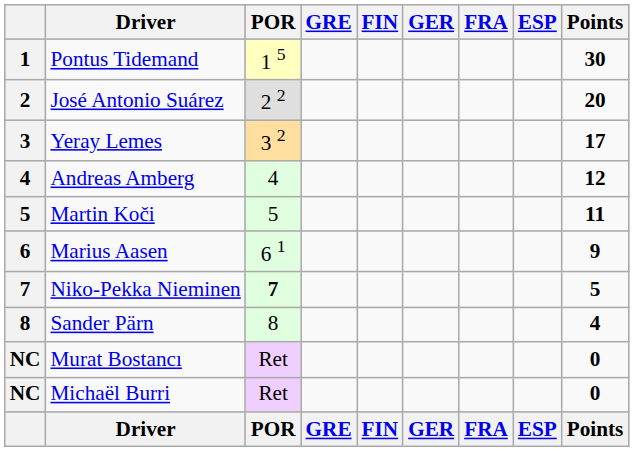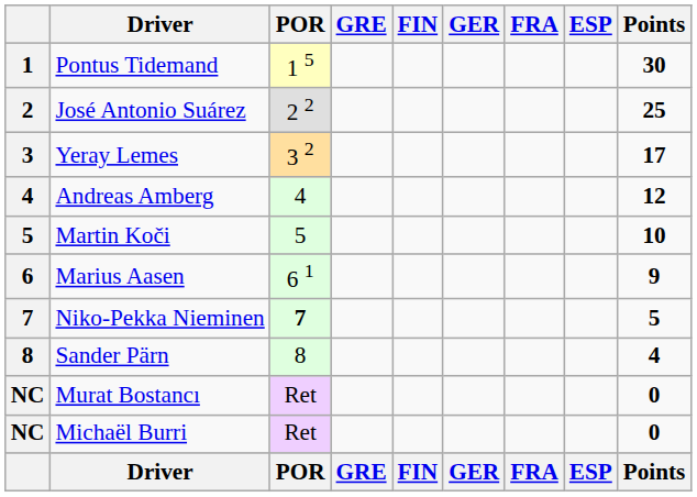 <table class="wikitable" style="font-size:85%; text-align:center">
 <tr>
 <th></th>
 <th>Driver</th>
 <th valign="top">POR<br></th>
 <th valign="top"><a href='#'>GRE</a><br></th>
 <th valign="top"><a href='#'>FIN</a><br></th>
 <th valign="top"><a href='#'>GER</a><br></th>
 <th valign="top"><a href='#'>FRA</a><br></th>
 <th valign="top"><a href='#'>ESP</a><br></th>
 <th>Points</th>
 </tr>
 <tr>
 <th>1</th>
 <td align="left"> <a href='#'>Pontus Tidemand</a></td>
 <td style="background:#ffffbf;">1 <sup>5</sup></td>
 <td></td>
 <td></td>
 <td></td>
 <td></td>
 <td></td>
 <td><strong>30</strong></td>
 </tr>
 <tr>
 <th>2</th>
 <td align="left"> <a href='#'>José Antonio Suárez</a></td>
 <td style="background:#dfdfdf;">2 <sup>2</sup></td>
 <td></td>
 <td></td>
 <td></td>
 <td></td>
 <td></td>
-<td><strong>20</strong></td>
+<td><strong>25</strong></td>
 </tr>
 <tr>
 <th>3</th>
 <td align="left"> <a href='#'>Yeray Lemes</a></td>
 <td style="background:#ffdf9f;">3 <sup>2</sup></td>
 <td></td>
 <td></td>
 <td></td>
 <td></td>
 <td></td>
 <td><strong>17</strong></td>
 </tr>
 <tr>
 <th>4</th>
 <td align="left"> <a href='#'>Andreas Amberg</a></td>
 <td style="background:#dfffdf;">4</td>
 <td></td>
 <td></td>
 <td></td>
 <td></td>
 <td></td>
 <td><strong>12</strong></td>
 </tr>
 <tr>
 <th>5</th>
 <td align="left"> <a href='#'>Martin Koči</a></td>
 <td style="background:#dfffdf;">5</td>
 <td></td>
 <td></td>
 <td></td>
 <td></td>
 <td></td>
-<td><strong>11</strong></td>
+<td><strong>10</strong></td>
 </tr>
 <tr>
 <th>6</th>
 <td align="left"> <a href='#'>Marius Aasen</a></td>
 <td style="background:#dfffdf;">6 <sup>1</sup></td>
 <td></td>
 <td></td>
 <td></td>
 <td></td>
 <td></td>
 <td><strong>9</strong></td>
 </tr>
 <tr>
 <th>7</th>
 <td align="left"> <a href='#'>Niko-Pekka Nieminen</a></td>
 <td style="background:#dfffdf;"><strong>7</strong></td>
 <td></td>
 <td></td>
 <td></td>
 <td></td>
 <td></td>
 <td><strong>5</strong></td>
 </tr>
 <tr>
 <th>8</th>
 <td align="left"> <a href='#'>Sander Pärn</a></td>
 <td style="background:#dfffdf;">8</td>
 <td></td>
 <td></td>
 <td></td>
 <td></td>
 <td></td>
 <td><strong>4</strong></td>
 </tr>
 <tr>
 <th>NC</th>
 <td align="left"> <a href='#'>Murat Bostancı</a></td>
 <td style="background:#efcfff;">Ret</td>
 <td></td>
 <td></td>
 <td></td>
 <td></td>
 <td></td>
 <td><strong>0</strong></td>
 </tr>
 <tr>
 <th>NC</th>
 <td align="left"> <a href='#'>Michaël Burri</a></td>
 <td style="background:#efcfff;">Ret</td>
 <td></td>
 <td></td>
 <td></td>
 <td></td>
 <td></td>
 <td><strong>0</strong></td>
 </tr>
 <tr>
 <th></th>
 <th>Driver</th>
 <th valign="top">POR<br></th>
 <th valign="top"><a href='#'>GRE</a><br></th>
 <th valign="top"><a href='#'>FIN</a><br></th>
 <th valign="top"><a href='#'>GER</a><br></th>
 <th valign="top"><a href='#'>FRA</a><br></th>
 <th valign="top"><a href='#'>ESP</a><br></th>
 <th>Points</th>
 </tr>
 </table>
